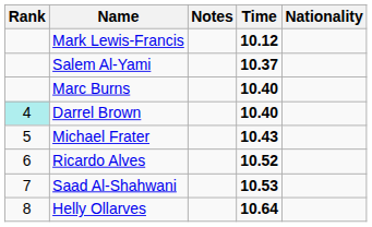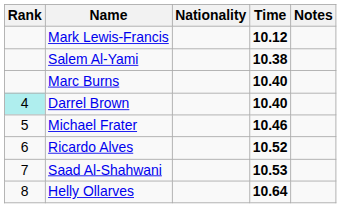 <table class="wikitable sortable" style="text-align:center">
 <tr>
 <th>Rank</th>
 <th>Name</th>
+<th>Nationality</th>
+<th>Time</th>
 <th>Notes</th>
-<th>Time</th>
-<th>Nationality</th>
 </tr>
 <tr>
 <td></td>
 <td align=left><a href='#'>Mark Lewis-Francis</a></td>
+<td align=left></td>
+<td><strong>10.12</strong></td>
 <td></td>
-<td><strong>10.12</strong></td>
-<td align=left></td>
 </tr>
 <tr>
 <td></td>
 <td align=left><a href='#'>Salem Al-Yami</a></td>
+<td align=left></td>
+<td><strong>10.38</strong></td>
 <td></td>
-<td><strong>10.37</strong></td>
-<td align=left></td>
 </tr>
 <tr>
 <td></td>
 <td align=left><a href='#'>Marc Burns</a></td>
+<td align=left></td>
+<td><strong>10.40</strong></td>
 <td></td>
-<td><strong>10.40</strong></td>
-<td align=left></td>
 </tr>
 <tr>
 <td style="background: paleturquoise;">4</td>
 <td align=left><a href='#'>Darrel Brown</a></td>
+<td align=left></td>
+<td><strong>10.40</strong></td>
 <td></td>
-<td><strong>10.40</strong></td>
-<td align=left></td>
 </tr>
 <tr>
 <td>5</td>
 <td align=left><a href='#'>Michael Frater</a></td>
+<td align=left></td>
+<td><strong>10.46</strong></td>
 <td></td>
-<td><strong>10.43</strong></td>
-<td align=left></td>
 </tr>
 <tr>
 <td>6</td>
 <td align=left><a href='#'>Ricardo Alves</a></td>
+<td align=left></td>
+<td><strong>10.52</strong></td>
 <td></td>
-<td><strong>10.52</strong></td>
-<td align=left></td>
 </tr>
 <tr>
 <td>7</td>
 <td align=left><a href='#'>Saad Al-Shahwani</a></td>
+<td align=left></td>
+<td><strong>10.53</strong></td>
 <td></td>
-<td><strong>10.53</strong></td>
-<td align=left></td>
 </tr>
 <tr>
 <td>8</td>
 <td align=left><a href='#'>Helly Ollarves</a></td>
+<td align=left></td>
+<td><strong>10.64</strong></td>
 <td></td>
-<td><strong>10.64</strong></td>
-<td align=left></td>
 </tr>
 </table>
